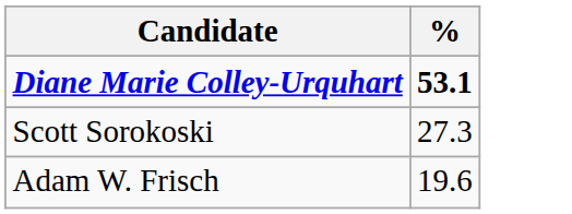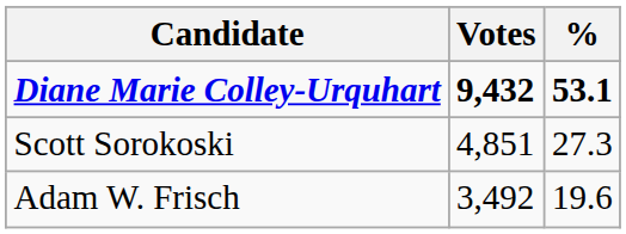 <table class="wikitable" align="left">
 <tr>
 <th>Candidate</th>
+<th>Votes</th>
 <th>%</th>
 </tr>
 <tr>
 <td><strong><em><a href='#'>Diane Marie Colley-Urquhart</a></em></strong></td>
+<td><strong>9,432</strong></td>
 <td><strong>53.1</strong></td>
 </tr>
 <tr>
 <td>Scott Sorokoski</td>
+<td>4,851</td>
 <td>27.3</td>
 </tr>
 <tr>
 <td>Adam W. Frisch</td>
+<td>3,492</td>
 <td>19.6</td>
 </tr>
 </table>
